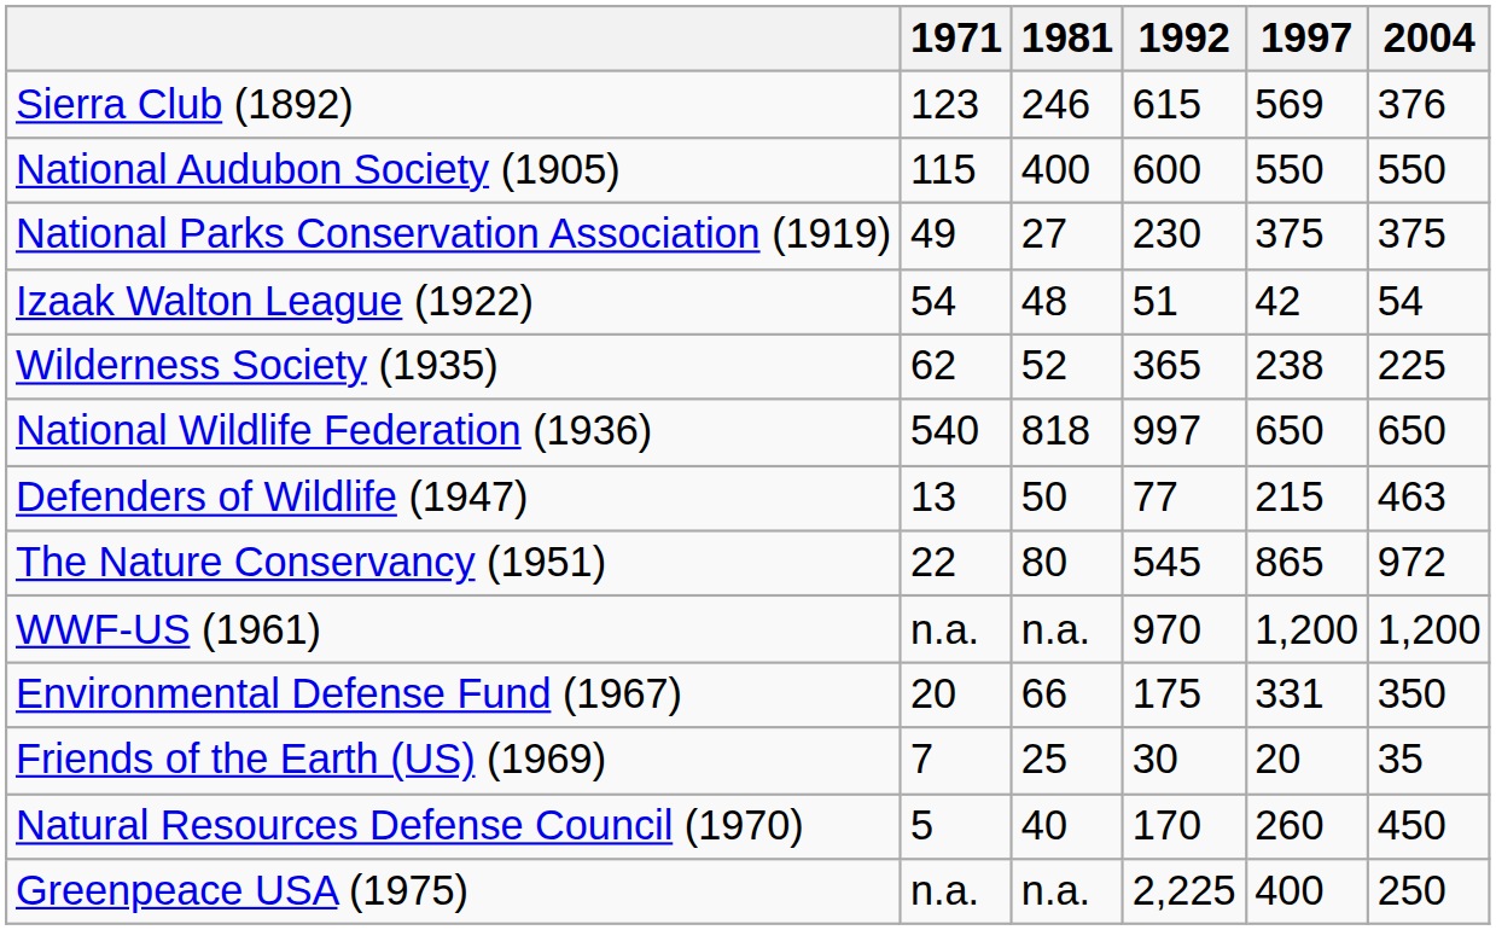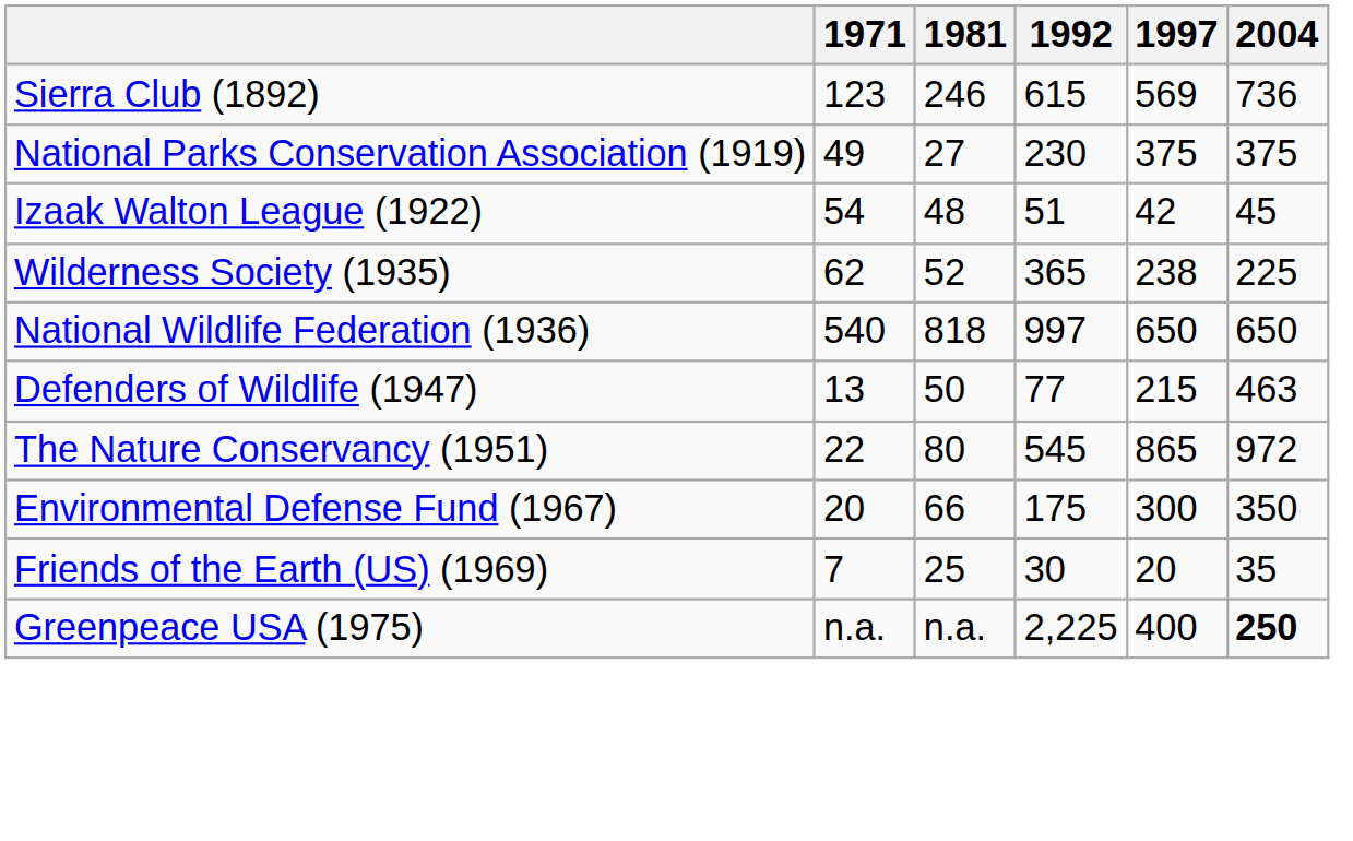 <table class="wikitable">
 <tr>
 <th></th>
 <th>1971</th>
 <th>1981</th>
 <th>1992</th>
 <th>1997</th>
 <th>2004</th>
 </tr>
 <tr>
 <td><a href='#'>Sierra Club</a> (1892)</td>
 <td>123</td>
 <td>246</td>
 <td>615</td>
 <td>569</td>
-<td>376</td>
-</tr>
-<tr>
-<td><a href='#'>National Audubon Society</a> (1905)</td>
-<td>115</td>
-<td>400</td>
-<td>600</td>
-<td>550</td>
-<td>550</td>
+<td>736</td>
 </tr>
 <tr>
 <td><a href='#'>National Parks Conservation Association</a> (1919)</td>
 <td>49</td>
 <td>27</td>
 <td>230</td>
 <td>375</td>
 <td>375</td>
 </tr>
 <tr>
 <td><a href='#'>Izaak Walton League</a> (1922)</td>
 <td>54</td>
 <td>48</td>
 <td>51</td>
 <td>42</td>
-<td>54</td>
+<td>45</td>
 </tr>
 <tr>
 <td><a href='#'>Wilderness Society</a> (1935)</td>
 <td>62</td>
 <td>52</td>
 <td>365</td>
 <td>238</td>
 <td>225</td>
 </tr>
 <tr>
 <td><a href='#'>National Wildlife Federation</a> (1936)</td>
 <td>540</td>
 <td>818</td>
 <td>997</td>
 <td>650</td>
 <td>650</td>
 </tr>
 <tr>
 <td><a href='#'>Defenders of Wildlife</a> (1947)</td>
 <td>13</td>
 <td>50</td>
 <td>77</td>
 <td>215</td>
 <td>463</td>
 </tr>
 <tr>
 <td><a href='#'>The Nature Conservancy</a> (1951)</td>
 <td>22</td>
 <td>80</td>
 <td>545</td>
 <td>865</td>
 <td>972</td>
 </tr>
 <tr>
-<td><a href='#'>WWF-US</a> (1961)</td>
-<td>n.a.</td>
-<td>n.a.</td>
-<td>970</td>
-<td>1,200</td>
-<td>1,200</td>
-</tr>
-<tr>
 <td><a href='#'>Environmental Defense Fund</a> (1967)</td>
 <td>20</td>
 <td>66</td>
 <td>175</td>
-<td>331</td>
+<td>300</td>
 <td>350</td>
 </tr>
 <tr>
 <td><a href='#'>Friends of the Earth (US)</a> (1969)</td>
 <td>7</td>
 <td>25</td>
 <td>30</td>
 <td>20</td>
 <td>35</td>
 </tr>
 <tr>
-<td><a href='#'>Natural Resources Defense Council</a> (1970)</td>
-<td>5</td>
-<td>40</td>
-<td>170</td>
-<td>260</td>
-<td>450</td>
-</tr>
-<tr>
 <td><a href='#'>Greenpeace USA</a> (1975)</td>
 <td>n.a.</td>
 <td>n.a.</td>
 <td>2,225</td>
 <td>400</td>
-<td>250</td>
+<td><strong>250</strong></td>
 </tr>
 </table>
